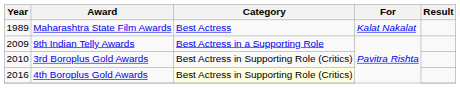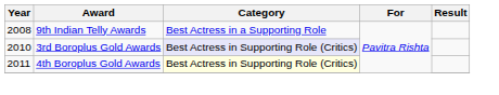 <table class="wikitable">
 <tr>
 <th>Year</th>
 <th>Award</th>
 <th>Category</th>
 <th>For</th>
 <th>Result</th>
 </tr>
 <tr>
-<td>1989</td>
-<td><a href='#'>Maharashtra State Film Awards</a></td>
-<td><a href='#'>Best Actress</a></td>
-<td><em><a href='#'>Kalat Nakalat</a></em></td>
-<td></td>
-</tr>
-<tr>
-<td>2009</td>
+<td>2008</td>
 <td><a href='#'>9th Indian Telly Awards</a></td>
 <td><a href='#'>Best Actress in a Supporting Role</a></td>
 <td rowspan="6"><em><a href='#'>Pavitra Rishta</a></em></td>
 <td></td>
 </tr>
 <tr>
 <td>2010</td>
 <td><a href='#'>3rd Boroplus Gold Awards</a></td>
-<td>Best Actress in Supporting Role (Critics)</td>
+<td style="background: lavender;">Best Actress in Supporting Role (Critics)</td>
 <td></td>
 </tr>
 <tr>
-<td>2016</td>
+<td>2011</td>
 <td><a href='#'>4th Boroplus Gold Awards</a></td>
 <td style="background: lightyellow;">Best Actress in Supporting Role (Critics)</td>
 <td></td>
 </tr>
 <tr>
 </tr>
 </table>
